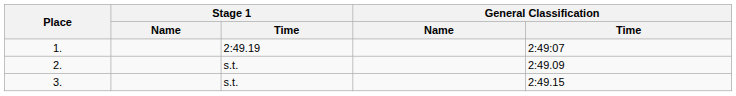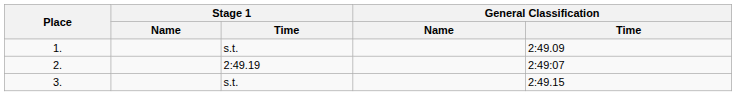 <table class=wikitable style="font-size:95%" width="80%">
 <tr>
 <th rowspan="2">Place</th>
 <th colspan="2">Stage 1</th>
 <th colspan="2">General Classification</th>
 </tr>
 <tr>
 <th>Name</th>
 <th>Time</th>
 <th>Name</th>
 <th>Time</th>
 </tr>
 <tr>
 <td align="center">1.</td>
 <td></td>
-<td>2:49.19</td>
+<td>s.t.</td>
 <td></td>
-<td>2:49:07</td>
+<td>2:49.09</td>
 </tr>
 <tr>
 <td align="center">2.</td>
 <td></td>
-<td>s.t.</td>
+<td>2:49.19</td>
 <td></td>
-<td>2:49.09</td>
+<td>2:49:07</td>
 </tr>
 <tr>
 <td align="center">3.</td>
 <td></td>
 <td>s.t.</td>
 <td></td>
 <td>2:49.15</td>
 </tr>
 </table>
